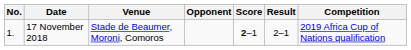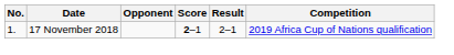 <table class="wikitable sortable" style="font-size:90%">
 <tr>
 <th>No.</th>
 <th>Date</th>
-<th>Venue</th>
 <th>Opponent</th>
 <th>Score</th>
 <th>Result</th>
 <th>Competition</th>
 </tr>
 <tr>
 <td>1.</td>
 <td>17 November 2018</td>
-<td><a href='#'>Stade de Beaumer</a>, <a href='#'>Moroni</a>, Comoros</td>
 <td></td>
 <td align=center><strong>2</strong>–1</td>
 <td align=center>2–1</td>
 <td><a href='#'>2019 Africa Cup of Nations qualification</a></td>
 </tr>
 </table>
